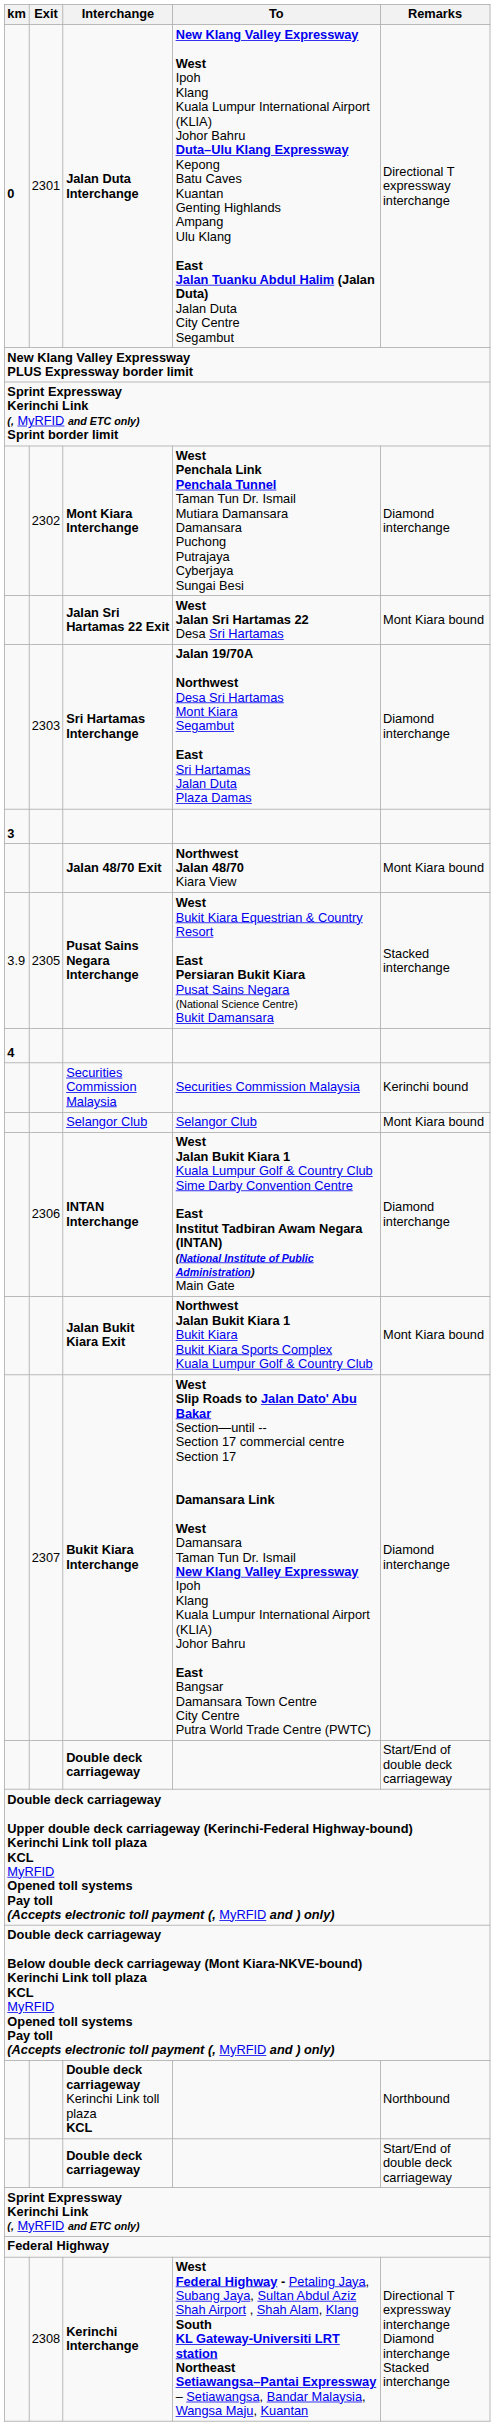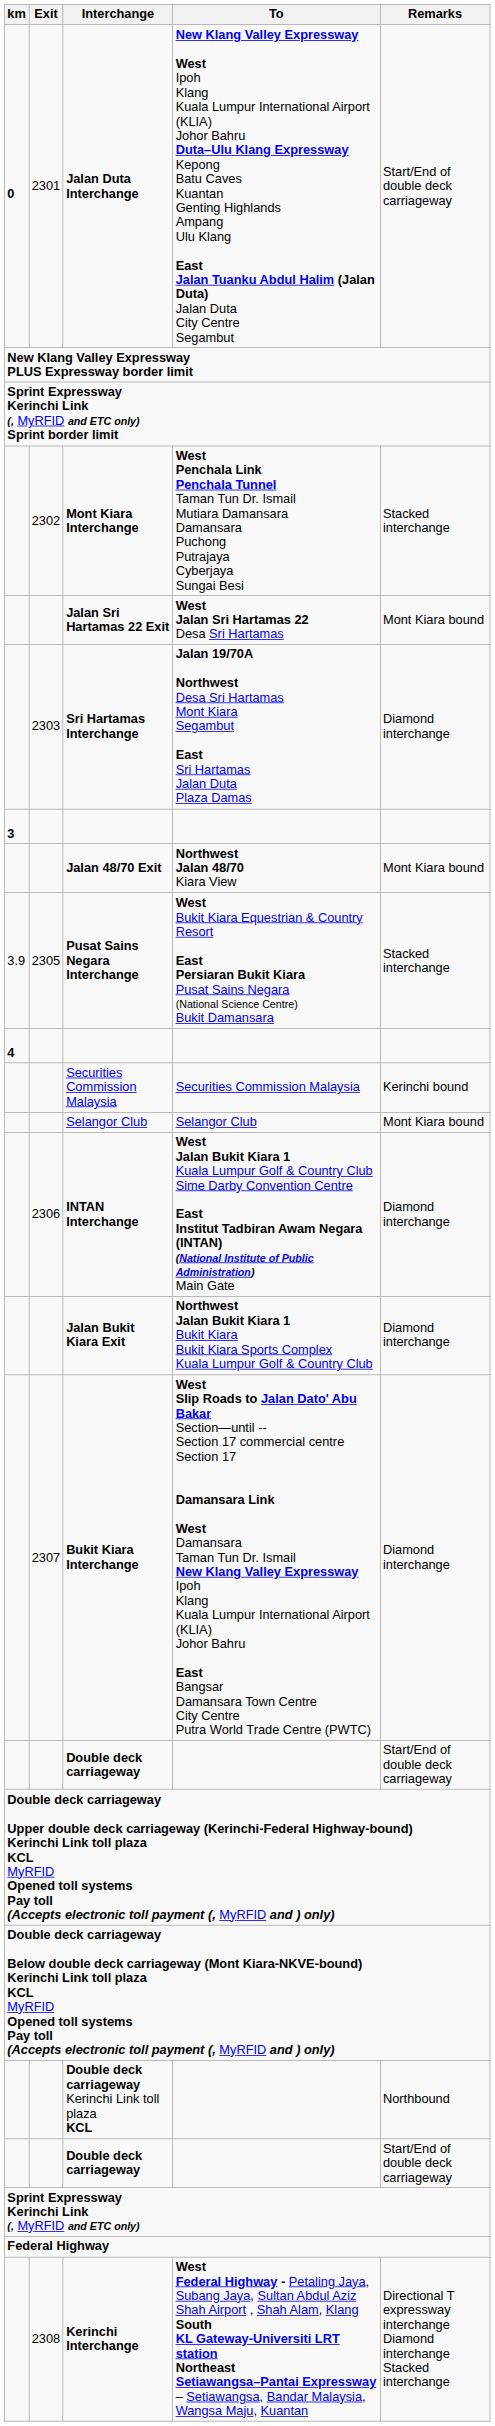 <table class="wikitable">
 <tr>
 <th>km</th>
 <th>Exit</th>
 <th>Interchange</th>
 <th>To</th>
 <th>Remarks</th>
 </tr>
 <tr>
 <td><br><strong>0</strong></td>
 <td>2301</td>
 <td><strong>Jalan Duta Interchange</strong></td>
 <td>  <strong><a href='#'>New Klang Valley Expressway</a></strong><br><br><strong>West</strong><br>  Ipoh<br>  Klang<br>  Kuala Lumpur International Airport (KLIA) <br>  Johor Bahru<br>  <strong><a href='#'>Duta–Ulu Klang Expressway</a></strong><br> Kepong<br> Batu Caves<br>   Kuantan<br>   Genting Highlands<br> Ampang<br> Ulu Klang<br><br><strong>East</strong><br><strong><a href='#'>Jalan Tuanku Abdul Halim</a> (Jalan Duta)</strong><br>Jalan Duta<br>City Centre<br>Segambut</td>
-<td>Directional T expressway interchange</td>
+<td>Start/End of double deck carriageway</td>
 </tr>
 <tr>
 <td style="width:600px" colspan="6" style="text-align:center; background:green;"><strong><span> New Klang Valley Expressway<br>PLUS Expressway border limit</span></strong></td>
 </tr>
 <tr>
 <td style="width:600px" colspan="6" style="text-align:center; background:green;"><strong><span> Sprint Expressway<br>Kerinchi Link<br><small><em>(,</em></small></span></strong> <a href='#'><span>My</span><span>RFID</span></a><strong><span> <small><em>and  ETC only)</em></small><br>Sprint border limit</span></strong></td>
 </tr>
 <tr>
 <td></td>
 <td>2302</td>
 <td><strong>Mont Kiara Interchange</strong></td>
 <td><strong>West</strong><br> <strong>Penchala Link</strong><br><strong><a href='#'>Penchala Tunnel</a></strong><br> Taman Tun Dr. Ismail<br> Mutiara Damansara<br> Damansara<br> Puchong<br> Putrajaya<br> Cyberjaya<br> Sungai Besi</td>
-<td>Diamond interchange</td>
+<td>Stacked interchange</td>
 </tr>
 <tr>
 <td></td>
 <td></td>
 <td><strong>Jalan Sri Hartamas 22 Exit</strong></td>
 <td><strong>West</strong><br><strong>Jalan Sri Hartamas 22</strong><br>Desa <a href='#'>Sri Hartamas</a></td>
 <td>Mont Kiara bound</td>
 </tr>
 <tr>
 <td></td>
 <td>2303</td>
 <td><strong>Sri Hartamas Interchange</strong></td>
 <td><strong>Jalan 19/70A</strong><br><br><strong>Northwest</strong><br><a href='#'>Desa Sri Hartamas</a><br><a href='#'>Mont Kiara</a><br><a href='#'>Segambut</a><br><br><strong>East</strong><br><a href='#'>Sri Hartamas</a><br><a href='#'>Jalan Duta</a><br><a href='#'>Plaza Damas</a></td>
 <td>Diamond interchange</td>
 </tr>
 <tr>
 <td><br><strong>3</strong></td>
 <td></td>
 <td></td>
 <td></td>
 <td></td>
 </tr>
 <tr>
 <td></td>
 <td></td>
 <td><strong>Jalan 48/70 Exit</strong></td>
 <td><strong>Northwest</strong><br><strong>Jalan 48/70</strong><br>Kiara View</td>
 <td>Mont Kiara bound</td>
 </tr>
 <tr>
 <td>3.9</td>
 <td>2305</td>
 <td><strong>Pusat Sains Negara Interchange</strong></td>
 <td><strong>West</strong><br><a href='#'>Bukit Kiara Equestrian & Country Resort</a><br><br><strong>East</strong><br><strong>Persiaran Bukit Kiara </strong><br><a href='#'>Pusat Sains Negara</a><br><small>(National Science Centre)</small><br><a href='#'>Bukit Damansara</a></td>
 <td>Stacked interchange</td>
 </tr>
 <tr>
 <td><br><strong>4</strong></td>
 <td></td>
 <td></td>
 <td></td>
 <td></td>
 </tr>
 <tr>
 <td></td>
 <td></td>
 <td><a href='#'>Securities Commission Malaysia</a></td>
 <td><a href='#'>Securities Commission Malaysia</a></td>
 <td>Kerinchi bound</td>
 </tr>
 <tr>
 <td></td>
 <td></td>
 <td><a href='#'>Selangor Club</a></td>
 <td><a href='#'>Selangor Club</a></td>
 <td>Mont Kiara bound</td>
 </tr>
 <tr>
 <td></td>
 <td>2306</td>
 <td><strong>INTAN Interchange</strong></td>
 <td><strong>West</strong><br><strong>Jalan Bukit Kiara 1</strong><br><a href='#'>Kuala Lumpur Golf & Country Club</a><br><a href='#'>Sime Darby Convention Centre</a><br><br><strong>East</strong><br><strong>Institut Tadbiran Awam Negara (INTAN)</strong><br><small><strong><em>(<a href='#'>National Institute of Public Administration</a>)</em></strong></small><br>Main Gate</td>
 <td>Diamond interchange</td>
 </tr>
 <tr>
 <td></td>
 <td></td>
 <td><strong>Jalan Bukit Kiara Exit</strong></td>
 <td><strong>Northwest</strong><br><strong>Jalan Bukit Kiara 1</strong><br><a href='#'>Bukit Kiara</a><br><a href='#'>Bukit Kiara Sports Complex</a><br><a href='#'>Kuala Lumpur Golf & Country Club</a></td>
-<td>Mont Kiara bound</td>
+<td>Diamond interchange</td>
 </tr>
 <tr>
 <td></td>
 <td>2307</td>
 <td><strong>Bukit Kiara Interchange</strong></td>
 <td><strong>West</strong><br><strong>Slip Roads to <a href='#'>Jalan Dato' Abu Bakar</a></strong><br>Section—until --<br>Section 17 commercial centre<br>Section 17<br><br><br> <strong>Damansara Link</strong><br><br><strong>West</strong><br> Damansara<br> Taman Tun Dr. Ismail<br>  <strong><a href='#'>New Klang Valley Expressway</a></strong><br>  Ipoh<br>  Klang<br>  Kuala Lumpur International Airport (KLIA) <br>  Johor Bahru<br><br><strong>East</strong><br> Bangsar<br> Damansara Town Centre<br>City Centre<br>Putra World Trade Centre (PWTC)</td>
 <td>Diamond interchange</td>
 </tr>
 <tr>
 <td></td>
 <td></td>
 <td><strong>Double deck carriageway</strong></td>
 <td></td>
 <td>Start/End of double deck carriageway</td>
 </tr>
 <tr>
 <td style="width:600px" colspan="6" style="text-align:center; background:green;"><strong><span>Double deck carriageway<br><br>Upper double deck carriageway (Kerinchi-Federal Highway-bound)<br>Kerinchi Link toll plaza<br>KCL<br></span></strong> <a href='#'><span>My</span><span>RFID</span></a> <strong><span> <br>Opened toll systems<br>Pay toll<br><em>(Accepts electronic toll payment (,</em></span></strong> <a href='#'><span>My</span><span>RFID</span></a> <strong><span><em>and ) only)</em></span></strong></td>
 </tr>
 <tr>
 <td style="width:600px" colspan="6" style="text-align:center; background:green;"><strong><span>Double deck carriageway<br><br>Below double deck carriageway (Mont Kiara-NKVE-bound)<br>Kerinchi Link toll plaza<br>KCL<br></span></strong> <a href='#'><span>My</span><span>RFID</span></a> <strong><span> <br>Opened toll systems<br>Pay toll<br><em>(Accepts electronic toll payment (,</em></span></strong> <a href='#'><span>My</span><span>RFID</span></a> <strong><span><em>and ) only)</em></span></strong></td>
 </tr>
 <tr>
 <td></td>
 <td></td>
 <td><strong>Double deck carriageway</strong><br> Kerinchi Link toll plaza<br><strong>KCL</strong></td>
 <td></td>
 <td>Northbound</td>
 </tr>
 <tr>
 <td></td>
 <td></td>
 <td><strong>Double deck carriageway</strong></td>
 <td></td>
 <td>Start/End of double deck carriageway</td>
 </tr>
 <tr>
 <td style="width:600px" colspan="6" style="text-align:center; background:green;"><strong><span> Sprint Expressway<br>Kerinchi Link<br><small><em>(,</em></small></span></strong> <a href='#'><span>My</span><span>RFID</span></a><strong><span> <small><em>and  ETC only)</em></small></span></strong></td>
 </tr>
 <tr>
 <td style="width:600px" colspan="6" style="text-align:center; background:green;"><strong><span> Federal Highway</span></strong></td>
 </tr>
 <tr>
 <td></td>
 <td>2308</td>
 <td><strong>Kerinchi Interchange</strong></td>
 <td><strong>West</strong><br> <strong><a href='#'>Federal Highway</a> -</strong> <a href='#'>Petaling Jaya</a>, <a href='#'>Subang Jaya</a>, <a href='#'>Sultan Abdul Aziz Shah Airport</a> , <a href='#'>Shah Alam</a>, <a href='#'>Klang</a> <br><strong>South</strong><br><strong><a href='#'>KL Gateway-Universiti LRT station</a></strong> <strong></strong><br><strong>Northeast</strong><br> <strong><a href='#'>Setiawangsa–Pantai Expressway</a></strong> – <a href='#'>Setiawangsa</a>, <a href='#'>Bandar Malaysia</a>, <a href='#'>Wangsa Maju</a>, <a href='#'>Kuantan</a> </td>
 <td>Directional T expressway interchange<br>Diamond interchange<br>Stacked interchange</td>
 </tr>
 </table>
